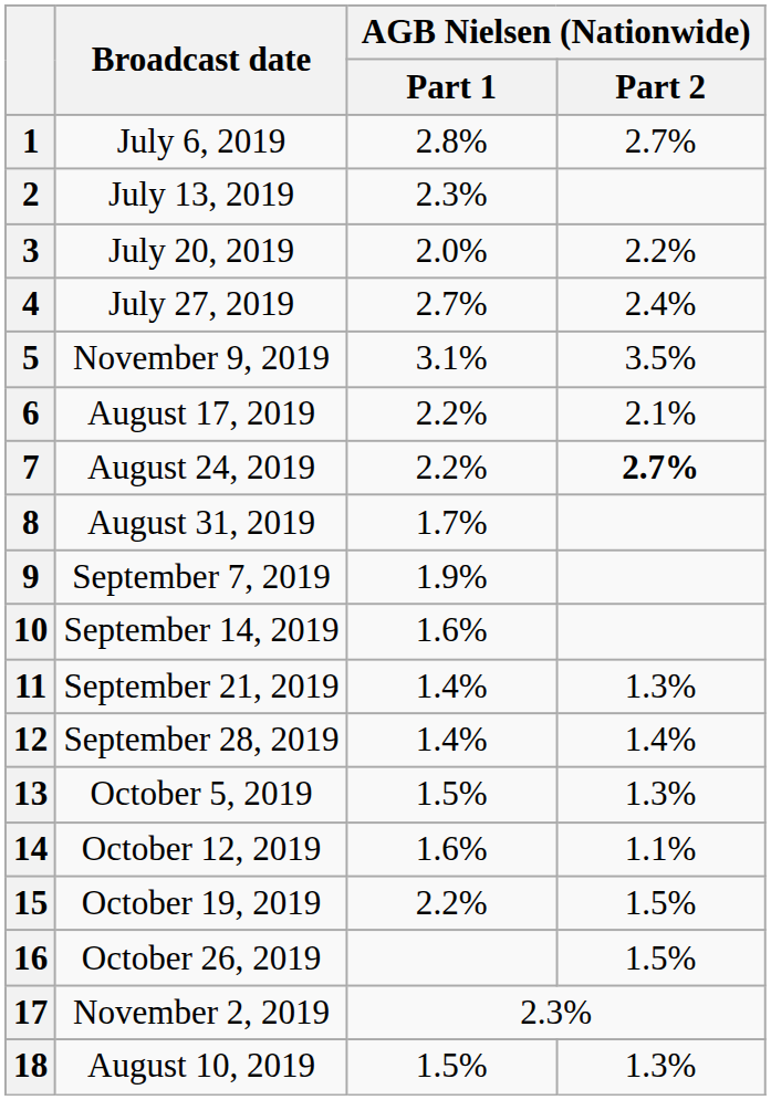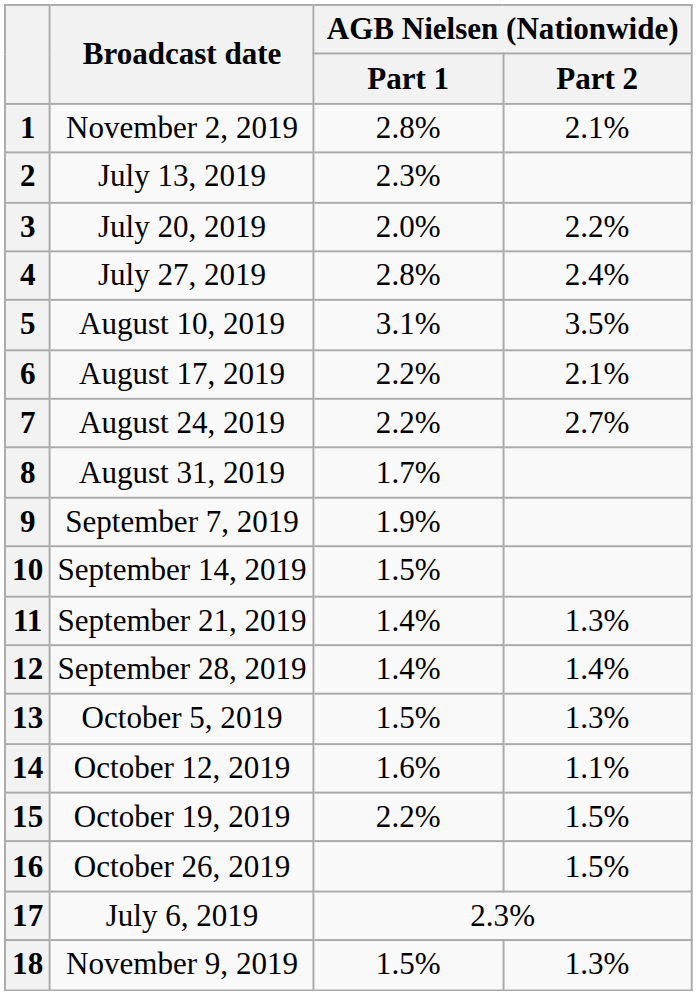 <table class=wikitable style=text-align:center;>
 <tr>
 <th rowspan=2></th>
 <th rowspan=2>Broadcast date</th>
 <th colspan=2>AGB Nielsen (Nationwide)</th>
 </tr>
 <tr>
 <th width=90>Part 1</th>
 <th width=90>Part 2</th>
 </tr>
 <tr>
 <th>1</th>
-<td>July 6, 2019</td>
+<td>November 2, 2019</td>
 <td>2.8%</td>
-<td>2.7%</td>
+<td>2.1%</td>
 </tr>
 <tr>
 <th>2</th>
 <td>July 13, 2019</td>
 <td>2.3%</td>
 <td></td>
 </tr>
 <tr>
 <th>3</th>
 <td>July 20, 2019</td>
 <td>2.0%</td>
 <td>2.2%</td>
 </tr>
 <tr>
 <th>4</th>
 <td>July 27, 2019</td>
-<td>2.7%</td>
+<td>2.8%</td>
 <td>2.4%</td>
 </tr>
 <tr>
 <th>5</th>
-<td>November 9, 2019</td>
+<td>August 10, 2019</td>
 <td>3.1%</td>
 <td>3.5%</td>
 </tr>
 <tr>
 <th>6</th>
 <td>August 17, 2019</td>
 <td>2.2%</td>
 <td>2.1%</td>
 </tr>
 <tr>
 <th>7</th>
 <td>August 24, 2019</td>
 <td>2.2%</td>
-<td><strong>2.7%</strong></td>
+<td>2.7%</td>
 </tr>
 <tr>
 <th>8</th>
 <td>August 31, 2019</td>
 <td>1.7%</td>
 <td></td>
 </tr>
 <tr>
 <th>9</th>
 <td>September 7, 2019</td>
 <td>1.9%</td>
 <td></td>
 </tr>
 <tr>
 <th>10</th>
 <td>September 14, 2019</td>
-<td>1.6%</td>
+<td>1.5%</td>
 <td></td>
 </tr>
 <tr>
 <th>11</th>
 <td>September 21, 2019</td>
 <td>1.4%</td>
 <td>1.3%</td>
 </tr>
 <tr>
 <th>12</th>
 <td>September 28, 2019</td>
 <td>1.4%</td>
 <td>1.4%</td>
 </tr>
 <tr>
 <th>13</th>
 <td>October 5, 2019</td>
 <td>1.5%</td>
 <td>1.3%</td>
 </tr>
 <tr>
 <th>14</th>
 <td>October 12, 2019</td>
 <td>1.6%</td>
 <td>1.1%</td>
 </tr>
 <tr>
 <th>15</th>
 <td>October 19, 2019</td>
 <td>2.2%</td>
 <td>1.5%</td>
 </tr>
 <tr>
 <th>16</th>
 <td>October 26, 2019</td>
 <td></td>
 <td>1.5%</td>
 </tr>
 <tr>
 <th>17</th>
-<td>November 2, 2019</td>
+<td>July 6, 2019</td>
 <td colspan=2>2.3%</td>
 </tr>
 <tr>
 <th>18</th>
-<td>August 10, 2019</td>
+<td>November 9, 2019</td>
 <td>1.5%</td>
 <td>1.3%</td>
 </tr>
 </table>
